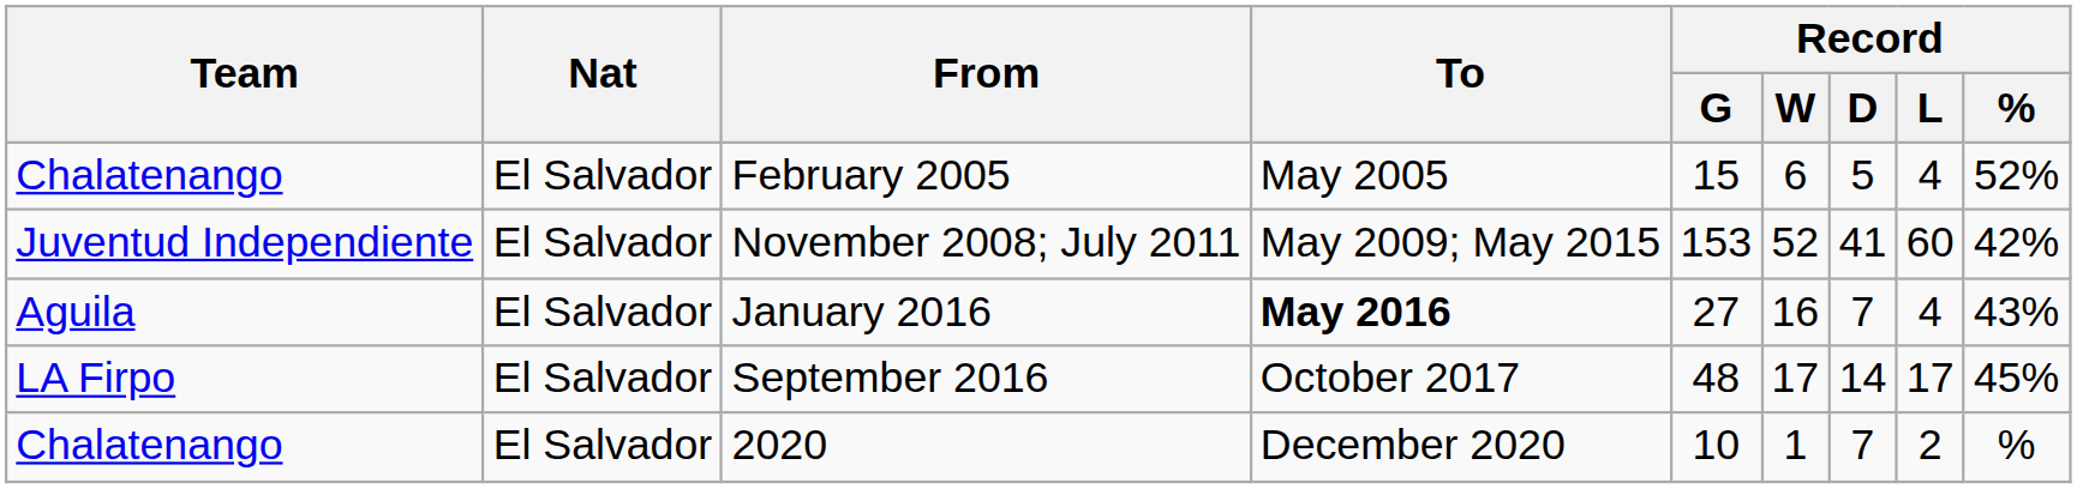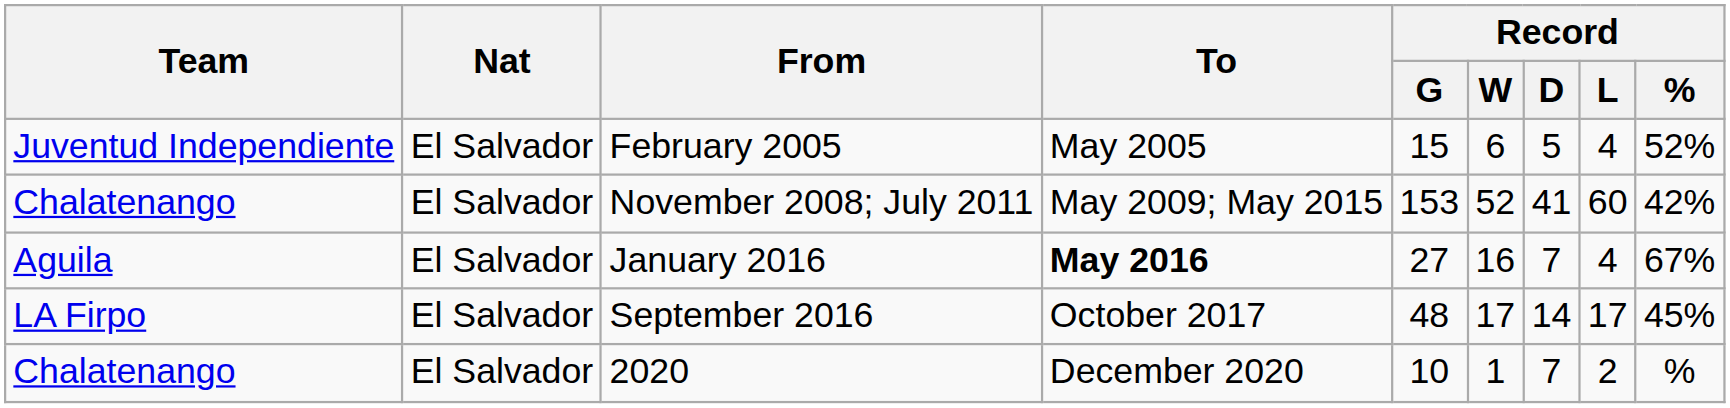 <table class="wikitable" style="text-align: center">
 <tr>
 <th rowspan="2">Team</th>
 <th rowspan="2">Nat</th>
 <th rowspan="2">From</th>
 <th rowspan="2">To</th>
 <th colspan="5">Record</th>
 </tr>
 <tr>
 <th>G</th>
 <th>W</th>
 <th>D</th>
 <th>L</th>
 <th>%</th>
 </tr>
 <tr>
-<td align=left><a href='#'>Chalatenango</a></td>
+<td align=left><a href='#'>Juventud Independiente</a></td>
 <td>El Salvador</td>
 <td align=left>February 2005</td>
 <td align=left>May 2005</td>
 <td>15</td>
 <td>6</td>
 <td>5</td>
 <td>4</td>
 <td>52%</td>
 </tr>
 <tr>
-<td align=left><a href='#'>Juventud Independiente</a></td>
+<td align=left><a href='#'>Chalatenango</a></td>
 <td>El Salvador</td>
 <td align=left>November 2008; July 2011</td>
 <td align=left>May 2009; May 2015</td>
 <td>153</td>
 <td>52</td>
 <td>41</td>
 <td>60</td>
 <td>42%</td>
 </tr>
 <tr>
 <td align=left><a href='#'>Aguila</a></td>
 <td>El Salvador</td>
 <td align=left>January 2016</td>
 <td align=left><strong>May 2016</strong></td>
 <td>27</td>
 <td>16</td>
 <td>7</td>
 <td>4</td>
-<td>43%</td>
+<td>67%</td>
 </tr>
 <tr>
 <td align=left><a href='#'>LA Firpo</a></td>
 <td>El Salvador</td>
 <td align=left>September 2016</td>
 <td align=left>October 2017</td>
 <td>48</td>
 <td>17</td>
 <td>14</td>
 <td>17</td>
 <td>45%</td>
 </tr>
 <tr>
 <td align=left><a href='#'>Chalatenango</a></td>
 <td>El Salvador</td>
 <td align=left>2020</td>
 <td align=left>December 2020</td>
 <td>10</td>
 <td>1</td>
 <td>7</td>
 <td>2</td>
 <td>%</td>
 </tr>
 </table>
